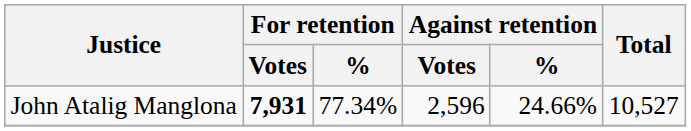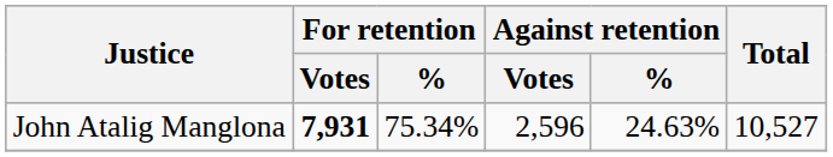 <table class  = wikitable style=text-align:right>
 <tr>
 <th rowspan = 2>Justice</th>
 <th colspan = 2>For retention</th>
 <th colspan = 2>Against retention</th>
 <th rowspan = 2>Total</th>
 </tr>
 <tr>
 <th>Votes</th>
 <th>%</th>
 <th>Votes</th>
 <th>%</th>
 </tr>
 <tr>
 <td align=left>John Atalig Manglona</td>
 <td><strong>7,931</strong></td>
-<td>77.34%</td>
+<td>75.34%</td>
 <td>2,596</td>
-<td>24.66%</td>
+<td>24.63%</td>
 <td>10,527</td>
 </tr>
 <tr>
 </tr>
 </table>
